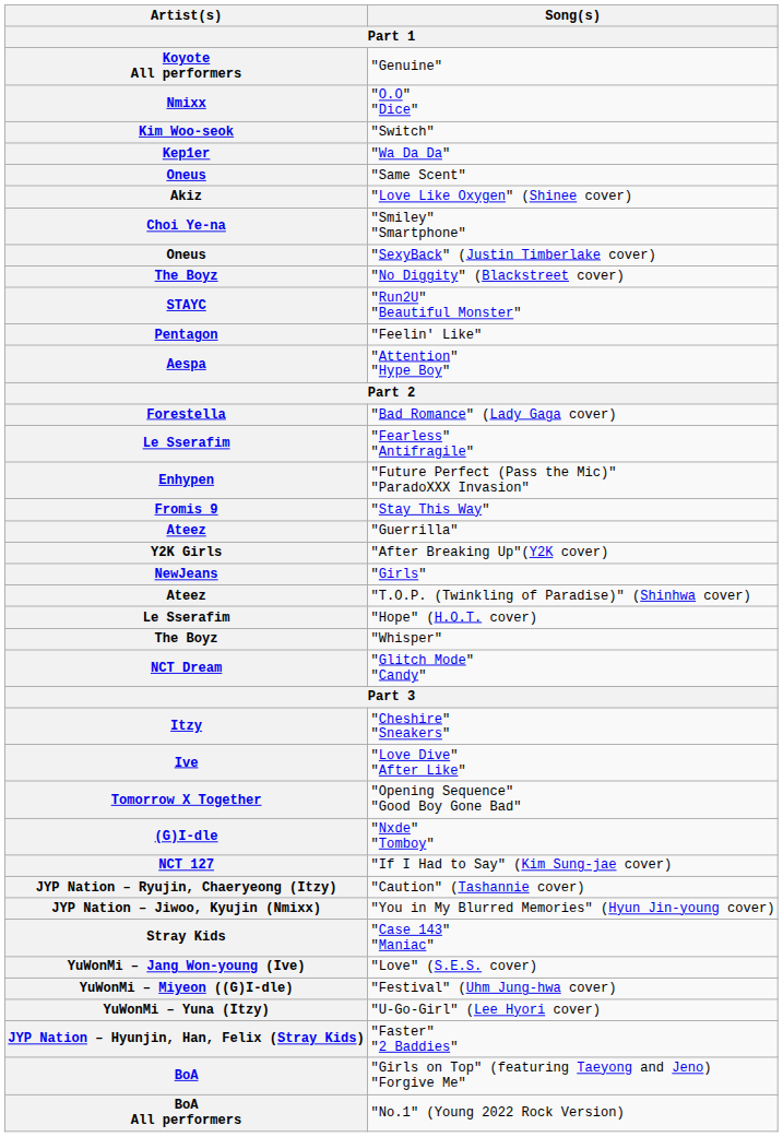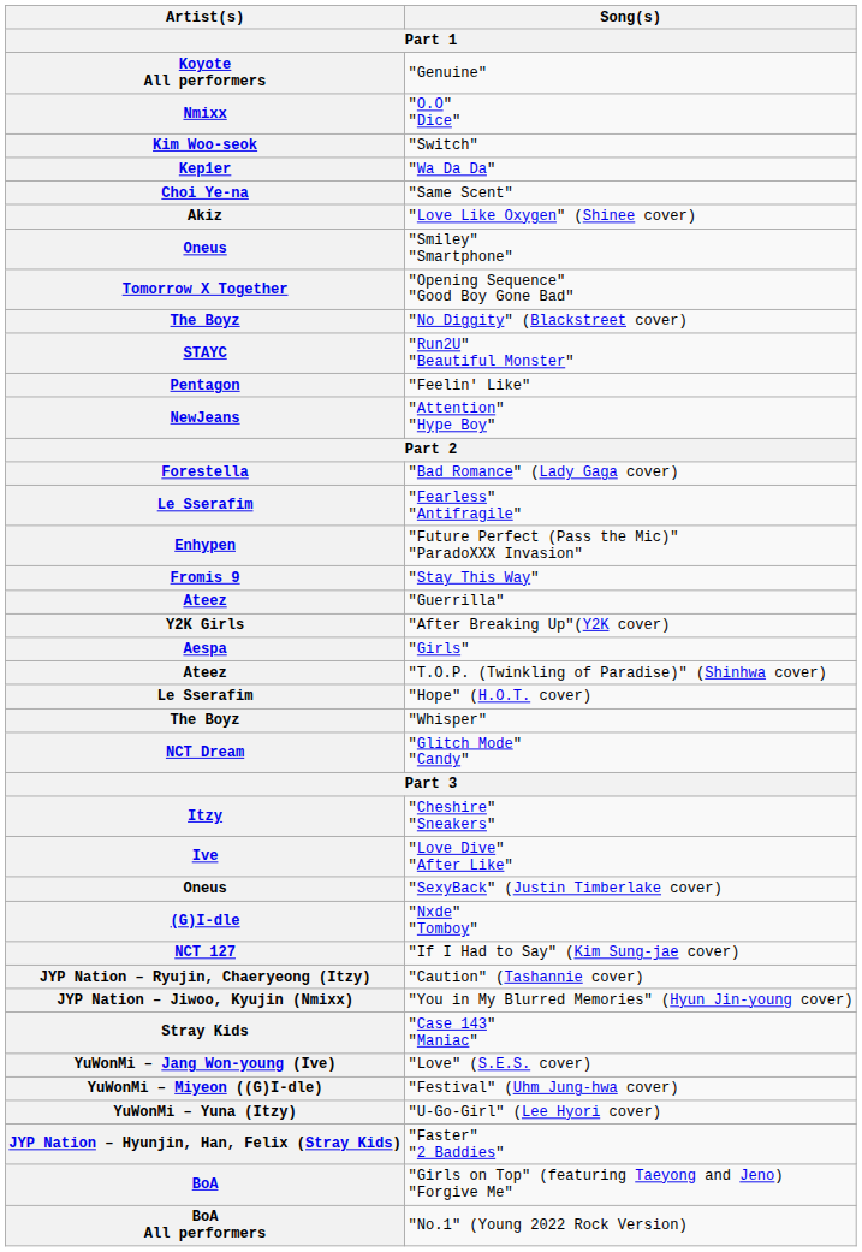 <table class="wikitable plainrowheaders">
 <tr>
 <th scope="col">Artist(s)</th>
 <th scope="col">Song(s)</th>
 </tr>
 <tr>
 <th scope="col" colspan="2">Part 1</th>
 </tr>
 <tr>
 <th scope="row"><a href='#'>Koyote</a><br>All performers</th>
 <td>"Genuine"</td>
 </tr>
 <tr>
 <th scope="row"><a href='#'>Nmixx</a></th>
 <td>"<a href='#'>O.O</a>"<br>"<a href='#'>Dice</a>"</td>
 </tr>
 <tr>
 <th scope="row"><a href='#'>Kim Woo-seok</a></th>
 <td>"Switch"</td>
 </tr>
 <tr>
 <th scope="row"><a href='#'>Kep1er</a></th>
 <td>"<a href='#'>Wa Da Da</a>"</td>
 </tr>
 <tr>
-<th scope="row"><a href='#'>Oneus</a></th>
+<th scope="row"><a href='#'>Choi Ye-na</a></th>
 <td>"Same Scent"</td>
 </tr>
 <tr>
 <th scope="row">Akiz</th>
 <td>"<a href='#'>Love Like Oxygen</a>" (<a href='#'>Shinee</a> cover)</td>
 </tr>
 <tr>
-<th scope="row"><a href='#'>Choi Ye-na</a></th>
+<th scope="row"><a href='#'>Oneus</a></th>
 <td>"Smiley"<br>"Smartphone"</td>
 </tr>
 <tr>
-<th scope="row">Oneus</th>
-<td>"<a href='#'>SexyBack</a>" (<a href='#'>Justin Timberlake</a> cover)</td>
+<th scope="row"><a href='#'>Tomorrow X Together</a></th>
+<td>"Opening Sequence"<br>"Good Boy Gone Bad"</td>
 </tr>
 <tr>
 <th scope="row"><a href='#'>The Boyz</a></th>
 <td>"<a href='#'>No Diggity</a>" (<a href='#'>Blackstreet</a> cover)</td>
 </tr>
 <tr>
 <th scope="row"><a href='#'>STAYC</a></th>
 <td>"<a href='#'>Run2U</a>"<br>"<a href='#'>Beautiful Monster</a>"</td>
 </tr>
 <tr>
 <th scope="row"><a href='#'>Pentagon</a></th>
 <td>"Feelin' Like"</td>
 </tr>
 <tr>
-<th scope="row"><a href='#'>Aespa</a></th>
+<th scope="row"><a href='#'>NewJeans</a></th>
 <td>"<a href='#'>Attention</a>"<br>"<a href='#'>Hype Boy</a>"</td>
 </tr>
 <tr>
 <th scope="col" colspan="2">Part 2</th>
 </tr>
 <tr>
 <th scope="row"><a href='#'>Forestella</a></th>
 <td>"<a href='#'>Bad Romance</a>" (<a href='#'>Lady Gaga</a> cover)</td>
 </tr>
 <tr>
 <th scope="row"><a href='#'>Le Sserafim</a></th>
 <td>"<a href='#'>Fearless</a>"<br>"<a href='#'>Antifragile</a>"</td>
 </tr>
 <tr>
 <th scope="row"><a href='#'>Enhypen</a></th>
 <td>"Future Perfect (Pass the Mic)"<br>"ParadoXXX Invasion"</td>
 </tr>
 <tr>
 <th scope="row"><a href='#'>Fromis 9</a></th>
 <td>"<a href='#'>Stay This Way</a>"</td>
 </tr>
 <tr>
 <th scope="row"><a href='#'>Ateez</a></th>
 <td>"Guerrilla"</td>
 </tr>
 <tr>
 <th scope="row">Y2K Girls</th>
 <td>"After Breaking Up"(<a href='#'>Y2K</a> cover)</td>
 </tr>
 <tr>
-<th scope="row"><a href='#'>NewJeans</a></th>
+<th scope="row"><a href='#'>Aespa</a></th>
 <td>"<a href='#'>Girls</a>"</td>
 </tr>
 <tr>
 <th scope="row">Ateez</th>
 <td>"T.O.P. (Twinkling of Paradise)" (<a href='#'>Shinhwa</a> cover)</td>
 </tr>
 <tr>
 <th scope="row">Le Sserafim</th>
 <td>"Hope" (<a href='#'>H.O.T.</a> cover)</td>
 </tr>
 <tr>
 <th scope="row">The Boyz</th>
 <td>"Whisper"</td>
 </tr>
 <tr>
 <th scope="row"><a href='#'>NCT Dream</a></th>
 <td>"<a href='#'>Glitch Mode</a>"<br>"<a href='#'>Candy</a>"</td>
 </tr>
 <tr>
 <th scope="col" colspan="2">Part 3</th>
 </tr>
 <tr>
 <th scope="row"><a href='#'>Itzy</a></th>
 <td>"<a href='#'>Cheshire</a>"<br>"<a href='#'>Sneakers</a>"</td>
 </tr>
 <tr>
 <th scope="row"><a href='#'>Ive</a></th>
 <td>"<a href='#'>Love Dive</a>"<br>"<a href='#'>After Like</a>"</td>
 </tr>
 <tr>
-<th scope="row"><a href='#'>Tomorrow X Together</a></th>
-<td>"Opening Sequence"<br>"Good Boy Gone Bad"</td>
+<th scope="row">Oneus</th>
+<td>"<a href='#'>SexyBack</a>" (<a href='#'>Justin Timberlake</a> cover)</td>
 </tr>
 <tr>
 <th scope="row"><a href='#'>(G)I-dle</a></th>
 <td>"<a href='#'>Nxde</a>"<br>"<a href='#'>Tomboy</a>"</td>
 </tr>
 <tr>
 <th scope="row"><a href='#'>NCT 127</a></th>
 <td>"If I Had to Say" (<a href='#'>Kim Sung-jae</a> cover)</td>
 </tr>
 <tr>
 <th scope="row">JYP Nation – Ryujin, Chaeryeong (Itzy)</th>
 <td>"Caution" (<a href='#'>Tashannie</a> cover)</td>
 </tr>
 <tr>
 <th scope="row">JYP Nation – Jiwoo, Kyujin (Nmixx)</th>
 <td>"You in My Blurred Memories" (<a href='#'>Hyun Jin-young</a> cover)</td>
 </tr>
 <tr>
 <th scope="row">Stray Kids</th>
 <td>"<a href='#'>Case 143</a>"<br>"<a href='#'>Maniac</a>"</td>
 </tr>
 <tr>
 <th scope="row">YuWonMi – <a href='#'>Jang Won-young</a> (Ive)</th>
 <td>"Love" (<a href='#'>S.E.S.</a> cover)</td>
 </tr>
 <tr>
 <th scope="row">YuWonMi – <a href='#'>Miyeon</a> ((G)I-dle)</th>
 <td>"Festival" (<a href='#'>Uhm Jung-hwa</a> cover)</td>
 </tr>
 <tr>
 <th scope="row">YuWonMi – Yuna (Itzy)</th>
 <td>"U-Go-Girl" (<a href='#'>Lee Hyori</a> cover)</td>
 </tr>
 <tr>
 <th scope="row"><a href='#'>JYP Nation</a> – Hyunjin, Han, Felix (<a href='#'>Stray Kids</a>)</th>
 <td>"Faster"<br>"<a href='#'>2 Baddies</a>"</td>
 </tr>
 <tr>
 <th scope="row"><a href='#'>BoA</a></th>
 <td>"Girls on Top" (featuring <a href='#'>Taeyong</a> and <a href='#'>Jeno</a>)<br>"Forgive Me"</td>
 </tr>
 <tr>
 <th scope="row">BoA<br>All performers</th>
 <td>"No.1" (Young 2022 Rock Version)</td>
 </tr>
 </table>
